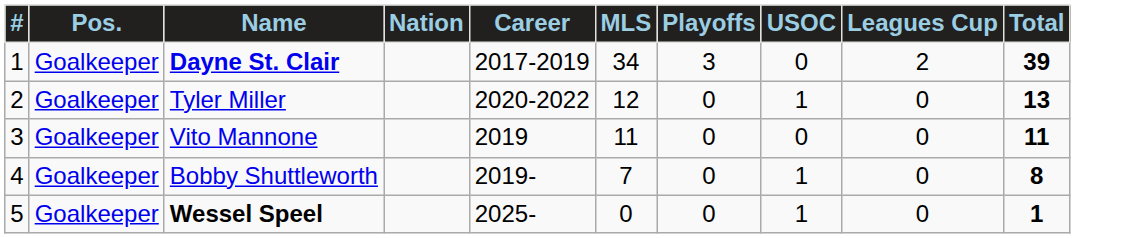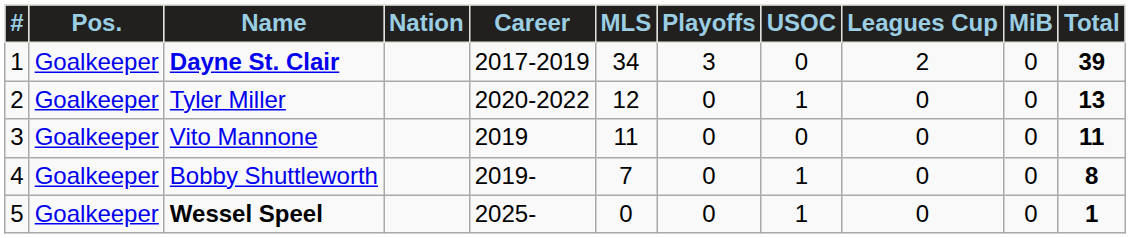 <table class="wikitable sortable" style="text-align:center;">
 <tr>
 <th style="background:#21201E;color:#9BCEE3;border:1px solid #E1E2DD;" scope="col">#</th>
 <th style="background:#21201E;color:#9BCEE3;border:1px solid #E1E2DD;" scope="col">Pos.</th>
 <th style="background:#21201E;color:#9BCEE3;border:1px solid #E1E2DD;" scope="col">Name</th>
 <th style="background:#21201E;color:#9BCEE3;border:1px solid #E1E2DD;" scope="col">Nation</th>
 <th style="background:#21201E;color:#9BCEE3;border:1px solid #E1E2DD;" scope="col">Career</th>
 <th style="background:#21201E;color:#9BCEE3;border:1px solid #E1E2DD;" scope="col">MLS</th>
 <th style="background:#21201E;color:#9BCEE3;border:1px solid #E1E2DD;" scope="col">Playoffs</th>
 <th style="background:#21201E;color:#9BCEE3;border:1px solid #E1E2DD;" scope="col">USOC</th>
 <th style="background:#21201E;color:#9BCEE3;border:1px solid #E1E2DD;" scope="col">Leagues Cup</th>
+<th style="background:#21201E;color:#9BCEE3;border:1px solid #E1E2DD;" scope="col">MiB</th>
 <th style="background:#21201E;color:#9BCEE3;border:1px solid #E1E2DD;" scope="col">Total</th>
 </tr>
 <tr>
 <td>1</td>
 <td style="text-align:left;"><a href='#'>Goalkeeper</a></td>
 <td style="text-align:left;"><strong><a href='#'>Dayne St. Clair</a></strong></td>
 <td style="text-align:left;"></td>
 <td style="text-align:left;">2017-2019</td>
 <td>34</td>
 <td>3</td>
 <td>0</td>
 <td>2</td>
+<td>0</td>
 <td><strong>39</strong></td>
 </tr>
 <tr>
 <td>2</td>
 <td style="text-align:left;"><a href='#'>Goalkeeper</a></td>
 <td style="text-align:left;"><a href='#'>Tyler Miller</a></td>
 <td style="text-align:left;"></td>
 <td style="text-align:left;">2020-2022</td>
 <td>12</td>
 <td>0</td>
 <td>1</td>
 <td>0</td>
+<td>0</td>
 <td><strong>13</strong></td>
 </tr>
 <tr>
 <td>3</td>
 <td style="text-align:left;"><a href='#'>Goalkeeper</a></td>
 <td style="text-align:left;"><a href='#'>Vito Mannone</a></td>
 <td style="text-align:left;"></td>
 <td style="text-align:left;">2019</td>
 <td>11</td>
+<td>0</td>
 <td>0</td>
 <td>0</td>
 <td>0</td>
 <td><strong>11</strong></td>
 </tr>
 <tr>
 <td>4</td>
 <td style="text-align:left;"><a href='#'>Goalkeeper</a></td>
 <td style="text-align:left;"><a href='#'>Bobby Shuttleworth</a></td>
 <td style="text-align:left;"></td>
 <td style="text-align:left;">2019-</td>
 <td>7</td>
 <td>0</td>
 <td>1</td>
 <td>0</td>
+<td>0</td>
 <td><strong>8</strong></td>
 </tr>
 <tr>
 <td>5</td>
 <td style="text-align:left;"><a href='#'>Goalkeeper</a></td>
 <td style="text-align:left;"><strong>Wessel Speel</strong></td>
 <td style="text-align:left;"></td>
 <td style="text-align:left;">2025-</td>
 <td>0</td>
 <td>0</td>
 <td>1</td>
 <td>0</td>
+<td>0</td>
 <td><strong>1</strong></td>
 </tr>
 </table>
